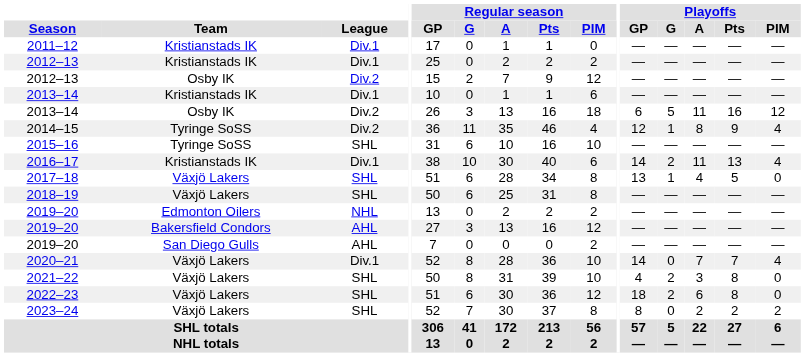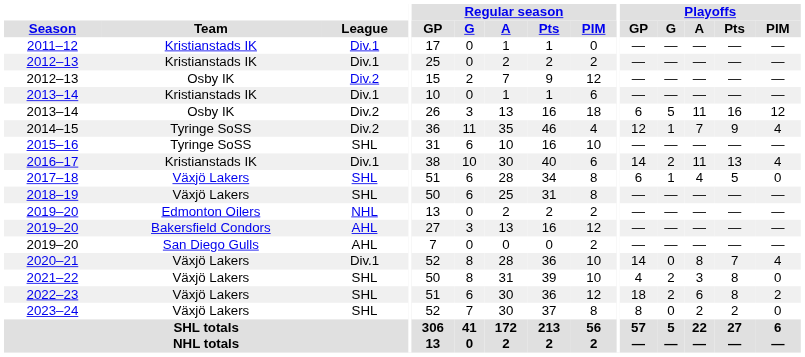 <table border="0" cellpadding="1" cellspacing="0" style="text-align:center; width:60em">
 <tr bgcolor="#e0e0e0">
 <th colspan="3" bgcolor="#ffffff"></th>
 <th rowspan="99" bgcolor="#ffffff"></th>
 <th colspan="5"><a href='#'>Regular season</a></th>
 <th rowspan="99" bgcolor="#ffffff"></th>
 <th colspan="5"><a href='#'>Playoffs</a></th>
 </tr>
 <tr bgcolor="#e0e0e0">
 <th><a href='#'>Season</a></th>
 <th>Team</th>
 <th>League</th>
 <th>GP</th>
 <th><a href='#'>G</a></th>
 <th><a href='#'>A</a></th>
 <th><a href='#'>Pts</a></th>
 <th><a href='#'>PIM</a></th>
 <th>GP</th>
 <th>G</th>
 <th>A</th>
 <th>Pts</th>
 <th>PIM</th>
 </tr>
 <tr>
 <td><a href='#'>2011–12</a></td>
 <td><a href='#'>Kristianstads IK</a></td>
 <td><a href='#'>Div.1</a></td>
 <td>17</td>
 <td>0</td>
 <td>1</td>
 <td>1</td>
 <td>0</td>
 <td>—</td>
 <td>—</td>
 <td>—</td>
 <td>—</td>
 <td>—</td>
 </tr>
 <tr bgcolor="#f0f0f0">
 <td><a href='#'>2012–13</a></td>
 <td>Kristianstads IK</td>
 <td>Div.1</td>
 <td>25</td>
 <td>0</td>
 <td>2</td>
 <td>2</td>
 <td>2</td>
 <td>—</td>
 <td>—</td>
 <td>—</td>
 <td>—</td>
 <td>—</td>
 </tr>
 <tr>
 <td>2012–13</td>
 <td>Osby IK</td>
 <td><a href='#'>Div.2</a></td>
 <td>15</td>
 <td>2</td>
 <td>7</td>
 <td>9</td>
 <td>12</td>
 <td>—</td>
 <td>—</td>
 <td>—</td>
 <td>—</td>
 <td>—</td>
 </tr>
 <tr bgcolor="#f0f0f0">
 <td><a href='#'>2013–14</a></td>
 <td>Kristianstads IK</td>
 <td>Div.1</td>
 <td>10</td>
 <td>0</td>
 <td>1</td>
 <td>1</td>
 <td>6</td>
 <td>—</td>
 <td>—</td>
 <td>—</td>
 <td>—</td>
 <td>—</td>
 </tr>
 <tr>
 <td>2013–14</td>
 <td>Osby IK</td>
 <td>Div.2</td>
 <td>26</td>
 <td>3</td>
 <td>13</td>
 <td>16</td>
 <td>18</td>
 <td>6</td>
 <td>5</td>
 <td>11</td>
 <td>16</td>
 <td>12</td>
 </tr>
 <tr bgcolor="#f0f0f0">
 <td>2014–15</td>
 <td>Tyringe SoSS</td>
 <td>Div.2</td>
 <td>36</td>
 <td>11</td>
 <td>35</td>
 <td>46</td>
 <td>4</td>
 <td>12</td>
 <td>1</td>
-<td>8</td>
+<td>7</td>
 <td>9</td>
 <td>4</td>
 </tr>
 <tr>
 <td><a href='#'>2015–16</a></td>
 <td>Tyringe SoSS</td>
 <td>SHL</td>
 <td>31</td>
 <td>6</td>
 <td>10</td>
 <td>16</td>
 <td>10</td>
 <td>—</td>
 <td>—</td>
 <td>—</td>
 <td>—</td>
 <td>—</td>
 </tr>
 <tr bgcolor="#f0f0f0">
 <td><a href='#'>2016–17</a></td>
 <td>Kristianstads IK</td>
 <td>Div.1</td>
 <td>38</td>
 <td>10</td>
 <td>30</td>
 <td>40</td>
 <td>6</td>
 <td>14</td>
 <td>2</td>
 <td>11</td>
 <td>13</td>
 <td>4</td>
 </tr>
 <tr>
 <td><a href='#'>2017–18</a></td>
 <td><a href='#'>Växjö Lakers</a></td>
 <td><a href='#'>SHL</a></td>
 <td>51</td>
 <td>6</td>
 <td>28</td>
 <td>34</td>
 <td>8</td>
-<td>13</td>
+<td>6</td>
 <td>1</td>
 <td>4</td>
 <td>5</td>
 <td>0</td>
 </tr>
 <tr bgcolor="#f0f0f0">
 <td><a href='#'>2018–19</a></td>
 <td>Växjö Lakers</td>
 <td>SHL</td>
 <td>50</td>
 <td>6</td>
 <td>25</td>
 <td>31</td>
 <td>8</td>
 <td>—</td>
 <td>—</td>
 <td>—</td>
 <td>—</td>
 <td>—</td>
 </tr>
 <tr>
 <td><a href='#'>2019–20</a></td>
 <td><a href='#'>Edmonton Oilers</a></td>
 <td><a href='#'>NHL</a></td>
 <td>13</td>
 <td>0</td>
 <td>2</td>
 <td>2</td>
 <td>2</td>
 <td>—</td>
 <td>—</td>
 <td>—</td>
 <td>—</td>
 <td>—</td>
 </tr>
 <tr bgcolor="#f0f0f0">
 <td><a href='#'>2019–20</a></td>
 <td><a href='#'>Bakersfield Condors</a></td>
 <td><a href='#'>AHL</a></td>
 <td>27</td>
 <td>3</td>
 <td>13</td>
 <td>16</td>
 <td>12</td>
 <td>—</td>
 <td>—</td>
 <td>—</td>
 <td>—</td>
 <td>—</td>
 </tr>
 <tr>
 <td>2019–20</td>
 <td><a href='#'>San Diego Gulls</a></td>
 <td>AHL</td>
 <td>7</td>
 <td>0</td>
 <td>0</td>
 <td>0</td>
 <td>2</td>
 <td>—</td>
 <td>—</td>
 <td>—</td>
 <td>—</td>
 <td>—</td>
 </tr>
 <tr bgcolor="#f0f0f0">
 <td><a href='#'>2020–21</a></td>
 <td>Växjö Lakers</td>
 <td>Div.1</td>
 <td>52</td>
 <td>8</td>
 <td>28</td>
 <td>36</td>
 <td>10</td>
 <td>14</td>
 <td>0</td>
-<td>7</td>
+<td>8</td>
 <td>7</td>
 <td>4</td>
 </tr>
 <tr>
 <td><a href='#'>2021–22</a></td>
 <td>Växjö Lakers</td>
 <td>SHL</td>
 <td>50</td>
 <td>8</td>
 <td>31</td>
 <td>39</td>
 <td>10</td>
 <td>4</td>
 <td>2</td>
 <td>3</td>
 <td>8</td>
 <td>0</td>
 </tr>
 <tr bgcolor="#f0f0f0">
 <td><a href='#'>2022–23</a></td>
 <td>Växjö Lakers</td>
 <td>SHL</td>
 <td>51</td>
 <td>6</td>
 <td>30</td>
 <td>36</td>
 <td>12</td>
 <td>18</td>
 <td>2</td>
 <td>6</td>
 <td>8</td>
-<td>0</td>
+<td>2</td>
 </tr>
 <tr>
 <td><a href='#'>2023–24</a></td>
 <td>Växjö Lakers</td>
 <td>SHL</td>
 <td>52</td>
 <td>7</td>
 <td>30</td>
 <td>37</td>
 <td>8</td>
 <td>8</td>
 <td>0</td>
 <td>2</td>
 <td>2</td>
-<td>2</td>
+<td>0</td>
 </tr>
 <tr bgcolor="#e0e0e0">
 <th colspan="3">SHL totals</th>
 <th>306</th>
 <th>41</th>
 <th>172</th>
 <th>213</th>
 <th>56</th>
 <th>57</th>
 <th>5</th>
 <th>22</th>
 <th>27</th>
 <th>6</th>
 </tr>
 <tr bgcolor="#e0e0e0">
 <th colspan="3">NHL totals</th>
 <th>13</th>
 <th>0</th>
 <th>2</th>
 <th>2</th>
 <th>2</th>
 <th>—</th>
 <th>—</th>
 <th>—</th>
 <th>—</th>
 <th>—</th>
 </tr>
 </table>
